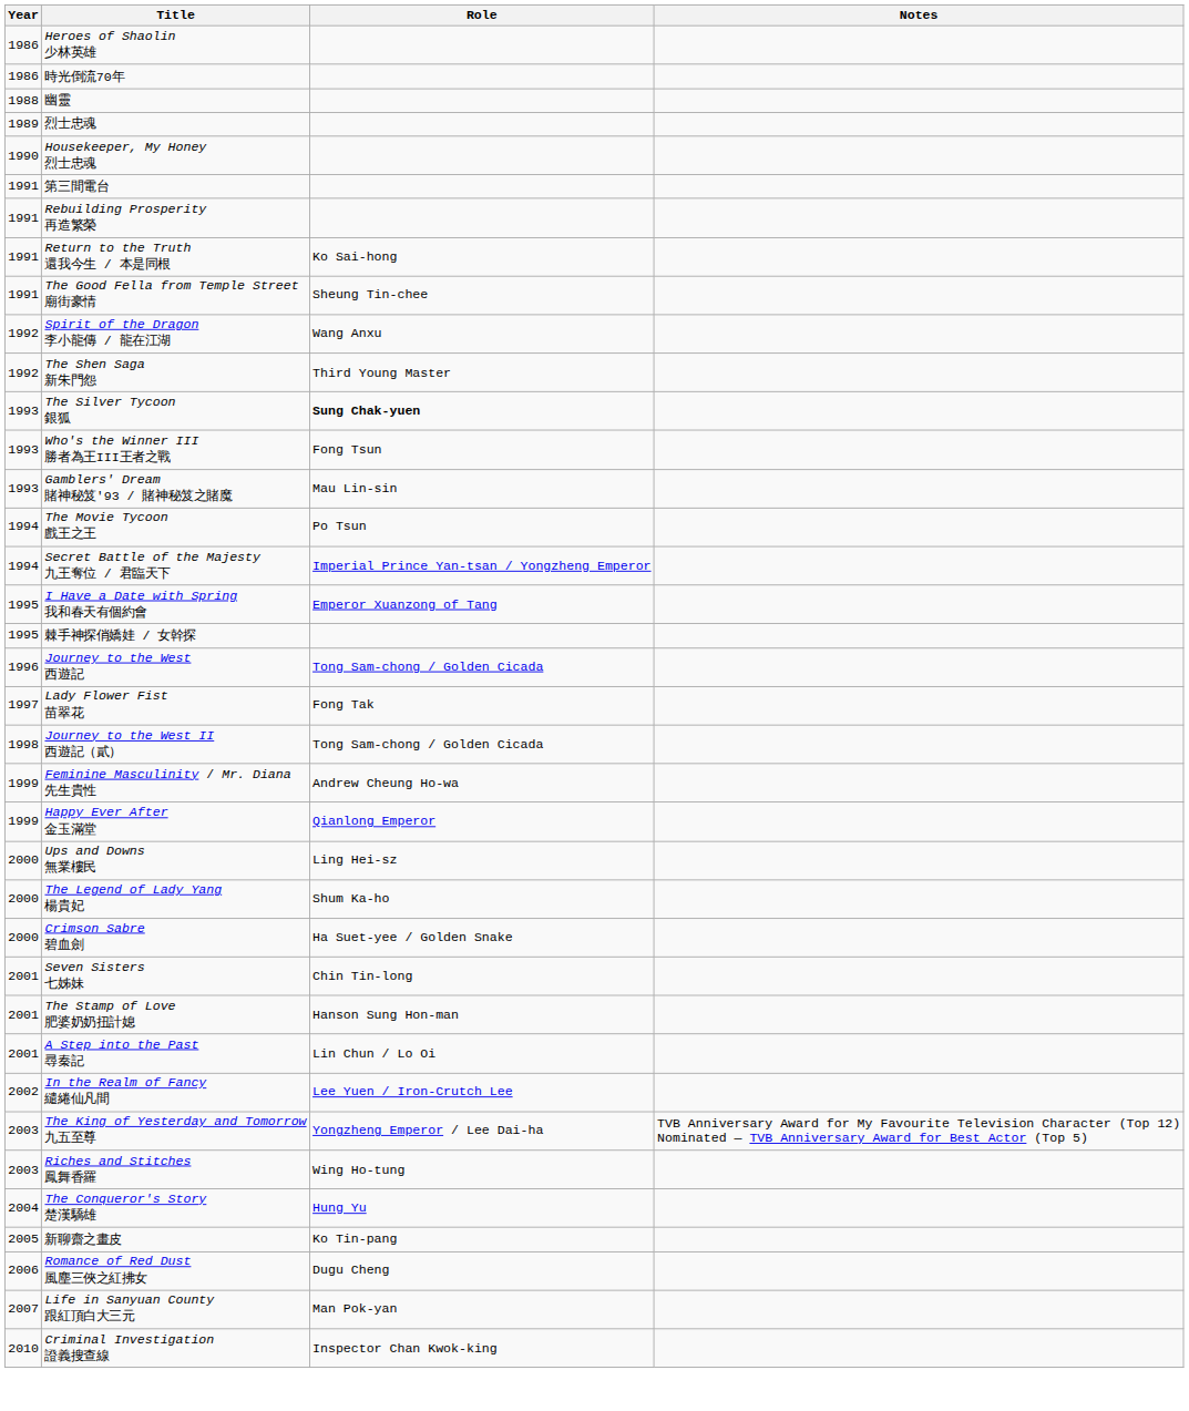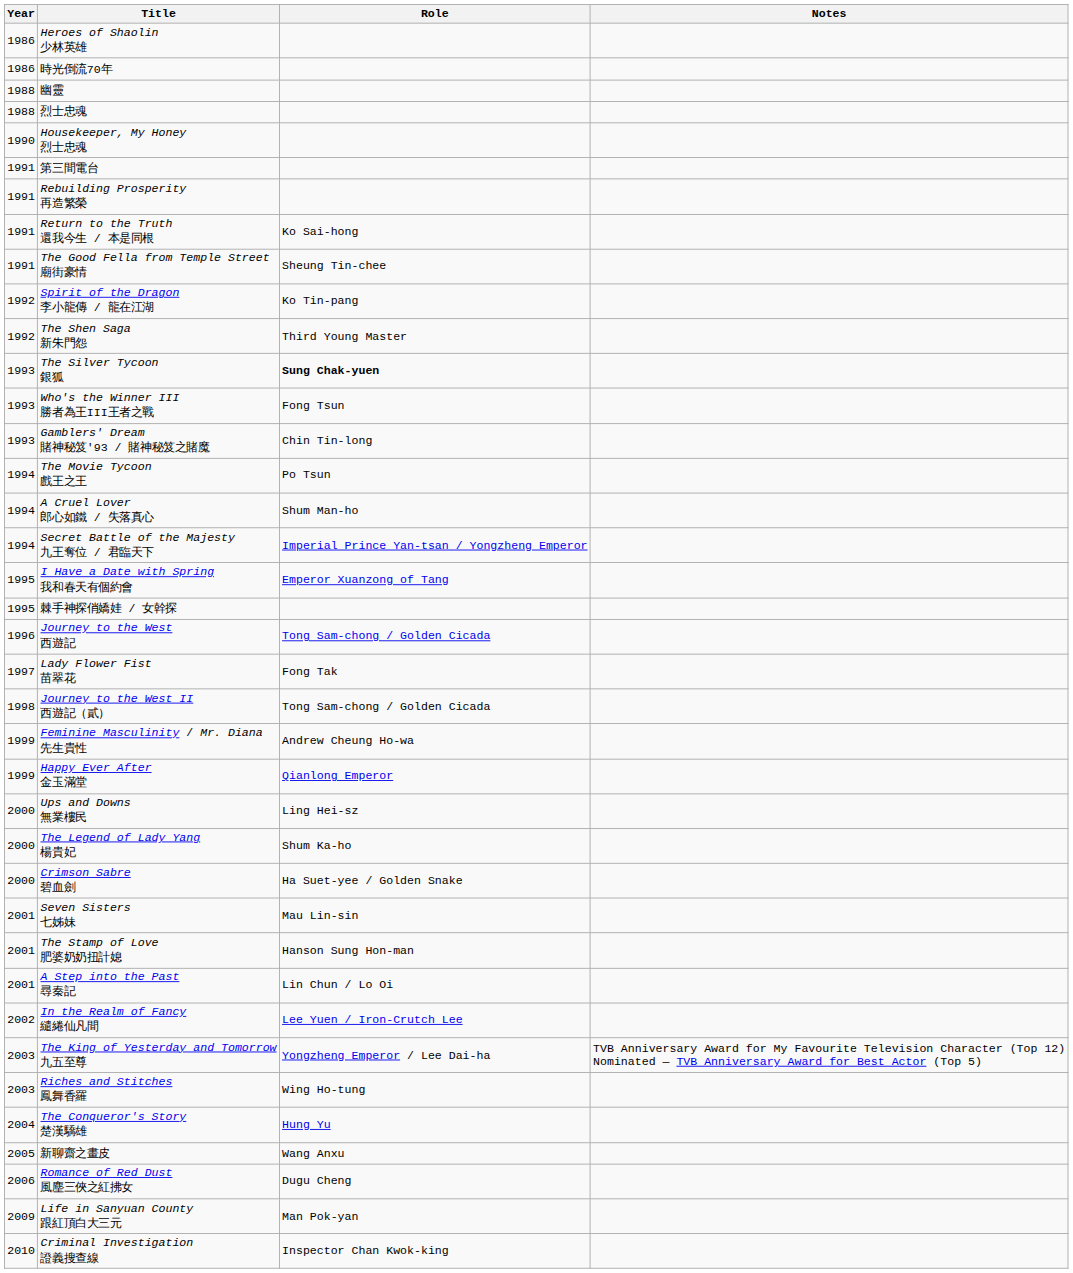 <table class="wikitable sortable">
 <tr>
 <th>Year</th>
 <th>Title</th>
 <th>Role</th>
 <th class="unsortable">Notes</th>
 </tr>
 <tr>
 <td>1986</td>
 <td><em>Heroes of Shaolin</em><br>少林英雄</td>
 <td></td>
 <td></td>
 </tr>
 <tr>
 <td>1986</td>
 <td>時光倒流70年</td>
 <td></td>
 <td></td>
 </tr>
 <tr>
 <td>1988</td>
 <td>幽靈</td>
 <td></td>
 <td></td>
 </tr>
 <tr>
-<td>1989</td>
+<td>1988</td>
 <td>烈士忠魂</td>
 <td></td>
 <td></td>
 </tr>
 <tr>
 <td>1990</td>
 <td><em>Housekeeper, My Honey</em><br>烈士忠魂</td>
 <td></td>
 <td></td>
 </tr>
 <tr>
 <td>1991</td>
 <td>第三間電台</td>
 <td></td>
 <td></td>
 </tr>
 <tr>
 <td>1991</td>
 <td><em>Rebuilding Prosperity</em><br>再造繁榮</td>
 <td></td>
 <td></td>
 </tr>
 <tr>
 <td>1991</td>
 <td><em>Return to the Truth</em><br>還我今生 / 本是同根</td>
 <td>Ko Sai-hong</td>
 <td></td>
 </tr>
 <tr>
 <td>1991</td>
 <td><em>The Good Fella from Temple Street</em><br>廟街豪情</td>
 <td>Sheung Tin-chee</td>
 <td></td>
 </tr>
 <tr>
 <td>1992</td>
 <td><em><a href='#'>Spirit of the Dragon</a></em><br>李小龍傳 / 龍在江湖</td>
-<td>Wang Anxu</td>
+<td>Ko Tin-pang</td>
 <td></td>
 </tr>
 <tr>
 <td>1992</td>
 <td><em>The Shen Saga</em><br>新朱門怨</td>
 <td>Third Young Master</td>
 <td></td>
 </tr>
 <tr>
 <td>1993</td>
 <td><em>The Silver Tycoon</em><br>銀狐</td>
 <td><strong>Sung Chak-yuen</strong></td>
 <td></td>
 </tr>
 <tr>
 <td>1993</td>
 <td><em>Who's the Winner III</em><br>勝者為王III王者之戰</td>
 <td>Fong Tsun</td>
 <td></td>
 </tr>
 <tr>
 <td>1993</td>
 <td><em>Gamblers' Dream</em><br>賭神秘笈'93 / 賭神秘笈之賭魔</td>
-<td>Mau Lin-sin</td>
+<td>Chin Tin-long</td>
 <td></td>
 </tr>
 <tr>
 <td>1994</td>
 <td><em>The Movie Tycoon</em><br>戲王之王</td>
 <td>Po Tsun</td>
+<td></td>
+</tr>
+<tr>
+<td>1994</td>
+<td><em>A Cruel Lover</em><br>郎心如鐵 / 失落真心</td>
+<td>Shum Man-ho</td>
 <td></td>
 </tr>
 <tr>
 <td>1994</td>
 <td><em>Secret Battle of the Majesty</em><br>九王奪位 / 君臨天下</td>
 <td><a href='#'>Imperial Prince Yan-tsan / Yongzheng Emperor</a></td>
 <td></td>
 </tr>
 <tr>
 <td>1995</td>
 <td><em><a href='#'>I Have a Date with Spring</a></em><br>我和春天有個約會</td>
 <td><a href='#'>Emperor Xuanzong of Tang</a></td>
 <td></td>
 </tr>
 <tr>
 <td>1995</td>
 <td>棘手神探俏嬌娃 / 女幹探</td>
 <td></td>
 <td></td>
 </tr>
 <tr>
 <td>1996</td>
 <td><em><a href='#'>Journey to the West</a></em><br>西遊記</td>
 <td><a href='#'>Tong Sam-chong / Golden Cicada</a></td>
 <td></td>
 </tr>
 <tr>
 <td>1997</td>
 <td><em>Lady Flower Fist</em><br>苗翠花</td>
 <td>Fong Tak</td>
 <td></td>
 </tr>
 <tr>
 <td>1998</td>
 <td><em><a href='#'>Journey to the West II</a></em><br>西遊記（貳）</td>
 <td>Tong Sam-chong / Golden Cicada</td>
 <td></td>
 </tr>
 <tr>
 <td>1999</td>
 <td><em><a href='#'>Feminine Masculinity</a></em> / <em>Mr. Diana</em><br>先生貴性</td>
 <td>Andrew Cheung Ho-wa</td>
 <td></td>
 </tr>
 <tr>
 <td>1999</td>
 <td><em><a href='#'>Happy Ever After</a></em><br>金玉滿堂</td>
 <td><a href='#'>Qianlong Emperor</a></td>
 <td></td>
 </tr>
 <tr>
 <td>2000</td>
 <td><em>Ups and Downs</em><br>無業樓民</td>
 <td>Ling Hei-sz</td>
 <td></td>
 </tr>
 <tr>
 <td>2000</td>
 <td><em><a href='#'>The Legend of Lady Yang</a></em><br>楊貴妃</td>
 <td>Shum Ka-ho</td>
 <td></td>
 </tr>
 <tr>
 <td>2000</td>
 <td><em><a href='#'>Crimson Sabre</a></em><br>碧血劍</td>
 <td>Ha Suet-yee / Golden Snake</td>
 <td></td>
 </tr>
 <tr>
 <td>2001</td>
 <td><em>Seven Sisters</em><br>七姊妹</td>
-<td>Chin Tin-long</td>
+<td>Mau Lin-sin</td>
 <td></td>
 </tr>
 <tr>
 <td>2001</td>
 <td><em>The Stamp of Love</em><br>肥婆奶奶扭計媳</td>
 <td>Hanson Sung Hon-man</td>
 <td></td>
 </tr>
 <tr>
 <td>2001</td>
 <td><em><a href='#'>A Step into the Past</a></em><br>尋秦記</td>
 <td>Lin Chun / Lo Oi</td>
 <td></td>
 </tr>
 <tr>
 <td>2002</td>
 <td><em><a href='#'>In the Realm of Fancy</a></em><br>繾綣仙凡間</td>
 <td><a href='#'>Lee Yuen / Iron-Crutch Lee</a></td>
 <td></td>
 </tr>
 <tr>
 <td>2003</td>
 <td><em><a href='#'>The King of Yesterday and Tomorrow</a></em><br>九五至尊</td>
 <td><a href='#'>Yongzheng Emperor</a> / Lee Dai-ha</td>
 <td>TVB Anniversary Award for My Favourite Television Character (Top 12)<br>Nominated — <a href='#'>TVB Anniversary Award for Best Actor</a> (Top 5)</td>
 </tr>
 <tr>
 <td>2003</td>
 <td><em><a href='#'>Riches and Stitches</a></em><br>鳳舞香羅</td>
 <td>Wing Ho-tung</td>
 <td></td>
 </tr>
 <tr>
 <td>2004</td>
 <td><em><a href='#'>The Conqueror's Story</a></em><br>楚漢驕雄</td>
 <td><a href='#'>Hung Yu</a></td>
 <td></td>
 </tr>
 <tr>
 <td>2005</td>
 <td>新聊齋之畫皮</td>
-<td>Ko Tin-pang</td>
+<td>Wang Anxu</td>
 <td></td>
 </tr>
 <tr>
 <td>2006</td>
 <td><em><a href='#'>Romance of Red Dust</a></em><br>風塵三俠之紅拂女</td>
 <td>Dugu Cheng</td>
 <td></td>
 </tr>
 <tr>
-<td>2007</td>
+<td>2009</td>
 <td><em>Life in Sanyuan County</em><br>跟紅頂白大三元</td>
 <td>Man Pok-yan</td>
 <td></td>
 </tr>
 <tr>
 <td>2010</td>
 <td><em>Criminal Investigation</em><br>證義搜查線</td>
 <td>Inspector Chan Kwok-king</td>
 <td></td>
 </tr>
 </table>
